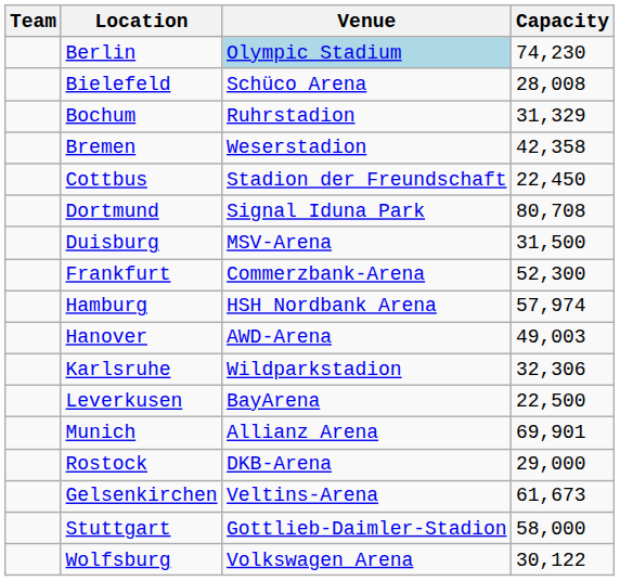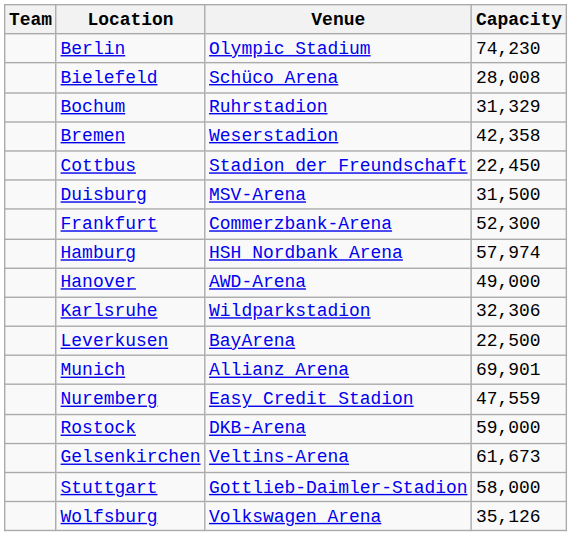 <table class="wikitable sortable">
 <tr>
 <th>Team</th>
 <th>Location</th>
 <th>Venue</th>
 <th>Capacity</th>
 </tr>
 <tr>
 <td></td>
 <td><a href='#'>Berlin</a></td>
-<td style="background: lightblue;"><a href='#'>Olympic Stadium</a></td>
+<td><a href='#'>Olympic Stadium</a></td>
 <td>74,230</td>
 </tr>
 <tr>
 <td></td>
 <td><a href='#'>Bielefeld</a></td>
 <td><a href='#'>Schüco Arena</a></td>
 <td>28,008</td>
 </tr>
 <tr>
 <td></td>
 <td><a href='#'>Bochum</a></td>
 <td><a href='#'>Ruhrstadion</a></td>
 <td>31,329</td>
 </tr>
 <tr>
 <td></td>
 <td><a href='#'>Bremen</a></td>
 <td><a href='#'>Weserstadion</a></td>
 <td>42,358</td>
 </tr>
 <tr>
 <td></td>
 <td><a href='#'>Cottbus</a></td>
 <td><a href='#'>Stadion der Freundschaft</a></td>
 <td>22,450</td>
 </tr>
 <tr>
 <td></td>
-<td><a href='#'>Dortmund</a></td>
-<td><a href='#'>Signal Iduna Park</a></td>
-<td>80,708</td>
-</tr>
-<tr>
-<td></td>
 <td><a href='#'>Duisburg</a></td>
 <td><a href='#'>MSV-Arena</a></td>
 <td>31,500</td>
 </tr>
 <tr>
 <td></td>
 <td><a href='#'>Frankfurt</a></td>
 <td><a href='#'>Commerzbank-Arena</a></td>
 <td>52,300</td>
 </tr>
 <tr>
 <td></td>
 <td><a href='#'>Hamburg</a></td>
 <td><a href='#'>HSH Nordbank Arena</a></td>
 <td>57,974</td>
 </tr>
 <tr>
 <td></td>
 <td><a href='#'>Hanover</a></td>
 <td><a href='#'>AWD-Arena</a></td>
-<td>49,003</td>
+<td>49,000</td>
 </tr>
 <tr>
 <td></td>
 <td><a href='#'>Karlsruhe</a></td>
 <td><a href='#'>Wildparkstadion</a></td>
 <td>32,306</td>
 </tr>
 <tr>
 <td></td>
 <td><a href='#'>Leverkusen</a></td>
 <td><a href='#'>BayArena</a></td>
 <td>22,500</td>
 </tr>
 <tr>
 <td></td>
 <td><a href='#'>Munich</a></td>
 <td><a href='#'>Allianz Arena</a></td>
 <td>69,901</td>
 </tr>
 <tr>
 <td></td>
+<td><a href='#'>Nuremberg</a></td>
+<td><a href='#'>Easy Credit Stadion</a></td>
+<td>47,559</td>
+</tr>
+<tr>
+<td></td>
 <td><a href='#'>Rostock</a></td>
 <td><a href='#'>DKB-Arena</a></td>
-<td>29,000</td>
+<td>59,000</td>
 </tr>
 <tr>
 <td></td>
 <td><a href='#'>Gelsenkirchen</a></td>
 <td><a href='#'>Veltins-Arena</a></td>
 <td>61,673</td>
 </tr>
 <tr>
 <td></td>
 <td><a href='#'>Stuttgart</a></td>
 <td><a href='#'>Gottlieb-Daimler-Stadion</a></td>
 <td>58,000</td>
 </tr>
 <tr>
 <td></td>
 <td><a href='#'>Wolfsburg</a></td>
 <td><a href='#'>Volkswagen Arena</a></td>
-<td>30,122</td>
+<td>35,126</td>
 </tr>
 </table>
